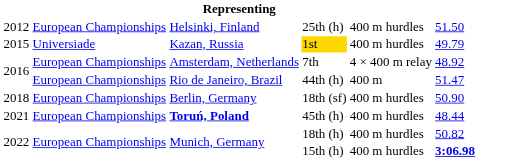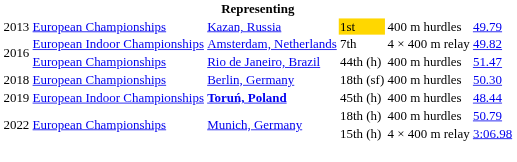 <table>
 <tr>
 <th colspan="6">Representing </th>
 </tr>
 <tr>
-<td>2012</td>
+<td>2013</td>
 <td><a href='#'>European Championships</a></td>
-<td><a href='#'>Helsinki, Finland</a></td>
-<td>25th (h)</td>
-<td>400 m hurdles</td>
-<td><a href='#'>51.50</a></td>
-</tr>
-<tr>
-<td>2015</td>
-<td><a href='#'>Universiade</a></td>
 <td><a href='#'>Kazan, Russia</a></td>
 <td bgcolor=gold>1st</td>
 <td>400 m hurdles</td>
 <td><a href='#'>49.79</a></td>
 </tr>
 <tr>
 <td rowspan=2>2016</td>
-<td><a href='#'>European Championships</a></td>
+<td><a href='#'>European Indoor Championships</a></td>
 <td><a href='#'>Amsterdam, Netherlands</a></td>
 <td>7th</td>
 <td>4 × 400 m relay</td>
-<td><a href='#'>48.92</a></td>
+<td><a href='#'>49.82</a></td>
 </tr>
 <tr>
 <td><a href='#'>European Championships</a></td>
 <td><a href='#'>Rio de Janeiro, Brazil</a></td>
 <td>44th (h)</td>
-<td>400 m</td>
+<td>400 m hurdles</td>
 <td><a href='#'>51.47</a></td>
 </tr>
 <tr>
 <td>2018</td>
 <td><a href='#'>European Championships</a></td>
 <td><a href='#'>Berlin, Germany</a></td>
 <td>18th (sf)</td>
 <td>400 m hurdles</td>
-<td><a href='#'>50.90</a></td>
+<td><a href='#'>50.30</a></td>
 </tr>
 <tr>
-<td>2021</td>
-<td><a href='#'>European Championships</a></td>
+<td>2019</td>
+<td><a href='#'>European Indoor Championships</a></td>
 <td><strong><a href='#'>Toruń, Poland</a></strong></td>
 <td>45th (h)</td>
 <td>400 m hurdles</td>
 <td><a href='#'>48.44</a></td>
 </tr>
 <tr>
 <td rowspan=2>2022</td>
 <td rowspan=2><a href='#'>European Championships</a></td>
 <td rowspan=2><a href='#'>Munich, Germany</a></td>
 <td>18th (h)</td>
 <td>400 m hurdles</td>
-<td><a href='#'>50.82</a></td>
+<td><a href='#'>50.79</a></td>
 </tr>
 <tr>
 <td>15th (h)</td>
-<td>400 m hurdles</td>
-<td><strong><a href='#'>3:06.98</a></strong></td>
+<td>4 × 400 m relay</td>
+<td><a href='#'>3:06.98</a></td>
 </tr>
 </table>
